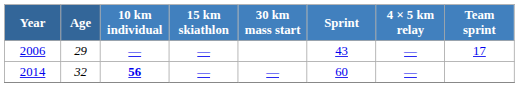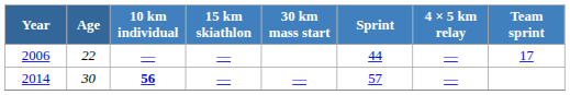 <table class="wikitable" style="font-size:95%; text-align:center; border:grey solid 1px; border-collapse:collapse; background:#ffffff;">
 <tr>
 <th style="background-color:#369; color:white; width:60px;"> Year </th>
 <th style="background-color:#369; color:white; width:40px;"> Age </th>
 <th style="background-color:#4180be; color:white; width:75px;"> 10 km <br> individual </th>
 <th style="background-color:#4180be; color:white; width:75px;"> 15 km <br> skiathlon </th>
 <th style="background-color:#4180be; color:white; width:75px;"> 30 km <br> mass start </th>
 <th style="background-color:#4180be; color:white; width:75px;"> Sprint </th>
 <th style="background-color:#4180be; color:white; width:75px;"> 4 × 5 km <br> relay </th>
 <th style="background-color:#4180be; color:white; width:75px;"> Team <br> sprint </th>
 </tr>
 <tr>
 <td><a href='#'>2006</a></td>
-<td><em>29</em></td>
+<td><em>22</em></td>
 <td><a href='#'>—</a></td>
 <td><a href='#'>—</a></td>
 <td><a href='#'></a></td>
-<td><a href='#'>43</a></td>
+<td><a href='#'>44</a></td>
 <td><a href='#'>—</a></td>
 <td><a href='#'>17</a></td>
 </tr>
 <tr>
 <td><a href='#'>2014</a></td>
-<td><em>32</em></td>
+<td><em>30</em></td>
 <td><strong><a href='#'>56</a></strong></td>
 <td><a href='#'>—</a></td>
 <td><a href='#'>—</a></td>
-<td><a href='#'>60</a></td>
+<td><a href='#'>57</a></td>
 <td><a href='#'>—</a></td>
 <td><a href='#'></a></td>
 </tr>
 <tr>
 </tr>
 </table>
